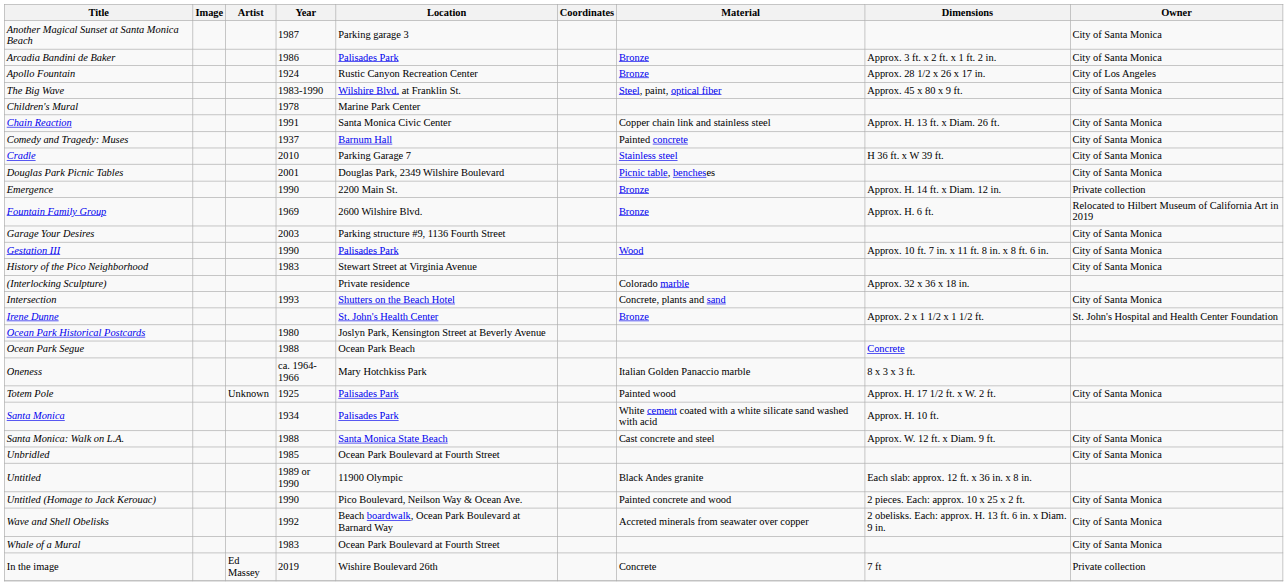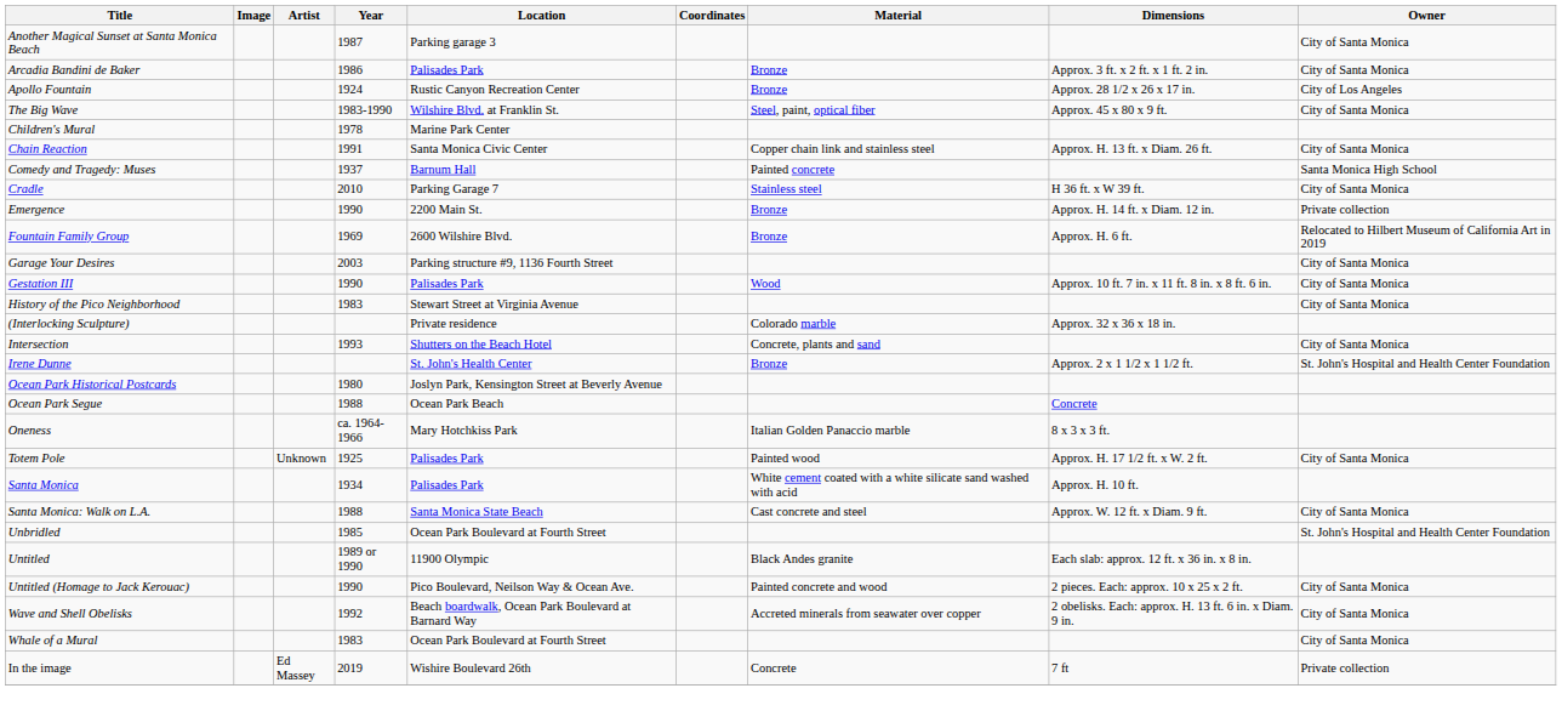 <table class="wikitable sortable">
 <tr>
 <th>Title</th>
 <th>Image</th>
 <th>Artist</th>
 <th>Year</th>
 <th>Location</th>
 <th>Coordinates</th>
 <th>Material</th>
 <th>Dimensions</th>
 <th>Owner</th>
 </tr>
 <tr>
 <td><em>Another Magical Sunset at Santa Monica Beach</em></td>
 <td></td>
 <td></td>
 <td>1987</td>
 <td>Parking garage 3</td>
 <td></td>
 <td></td>
 <td></td>
 <td>City of Santa Monica</td>
 </tr>
 <tr>
 <td><em>Arcadia Bandini de Baker</em></td>
 <td></td>
 <td></td>
 <td>1986</td>
 <td><a href='#'>Palisades Park</a></td>
 <td></td>
 <td><a href='#'>Bronze</a></td>
 <td>Approx. 3 ft. x 2 ft. x 1 ft. 2 in.</td>
 <td>City of Santa Monica</td>
 </tr>
 <tr>
 <td><em>Apollo Fountain</em></td>
 <td></td>
 <td></td>
 <td>1924</td>
 <td>Rustic Canyon Recreation Center</td>
 <td></td>
 <td><a href='#'>Bronze</a></td>
 <td>Approx. 28 1/2 x 26 x 17 in.</td>
 <td>City of Los Angeles</td>
 </tr>
 <tr>
 <td><em>The Big Wave</em></td>
 <td></td>
 <td></td>
 <td>1983-1990</td>
 <td><a href='#'>Wilshire Blvd.</a> at Franklin St.</td>
 <td></td>
 <td><a href='#'>Steel</a>, paint, <a href='#'>optical fiber</a></td>
 <td>Approx. 45 x 80 x 9 ft.</td>
 <td>City of Santa Monica</td>
 </tr>
 <tr>
 <td><em>Children's Mural</em></td>
 <td></td>
 <td></td>
 <td>1978</td>
 <td>Marine Park Center</td>
 <td></td>
 <td></td>
 <td></td>
 <td></td>
 </tr>
 <tr>
 <td><em><a href='#'>Chain Reaction</a></em></td>
 <td></td>
 <td></td>
 <td>1991</td>
 <td>Santa Monica Civic Center</td>
 <td></td>
 <td>Copper chain link and stainless steel</td>
 <td>Approx. H. 13 ft. x Diam. 26 ft.</td>
 <td>City of Santa Monica</td>
 </tr>
 <tr>
 <td><em>Comedy and Tragedy: Muses</em></td>
 <td></td>
 <td></td>
 <td>1937</td>
 <td><a href='#'>Barnum Hall</a></td>
 <td></td>
 <td>Painted <a href='#'>concrete</a></td>
 <td></td>
-<td>City of Santa Monica</td>
+<td>Santa Monica High School</td>
 </tr>
 <tr>
 <td><em><a href='#'>Cradle</a></em></td>
 <td></td>
 <td></td>
 <td>2010</td>
 <td>Parking Garage 7</td>
 <td></td>
 <td><a href='#'>Stainless steel</a></td>
 <td>H 36 ft. x W 39 ft.</td>
-<td>City of Santa Monica</td>
-</tr>
-<tr>
-<td><em>Douglas Park Picnic Tables</em></td>
-<td></td>
-<td></td>
-<td>2001</td>
-<td>Douglas Park, 2349 Wilshire Boulevard</td>
-<td></td>
-<td><a href='#'>Picnic table</a>, <a href='#'>benches</a>es</td>
-<td></td>
 <td>City of Santa Monica</td>
 </tr>
 <tr>
 <td><em>Emergence</em></td>
 <td></td>
 <td></td>
 <td>1990</td>
 <td>2200 Main St.</td>
 <td></td>
 <td><a href='#'>Bronze</a></td>
 <td>Approx. H. 14 ft. x Diam. 12 in.</td>
 <td>Private collection</td>
 </tr>
 <tr>
 <td><em><a href='#'>Fountain Family Group</a></em></td>
 <td></td>
 <td></td>
 <td>1969</td>
 <td>2600 Wilshire Blvd.</td>
 <td></td>
 <td><a href='#'>Bronze</a></td>
 <td>Approx. H. 6 ft.</td>
 <td>Relocated to Hilbert Museum of California Art in 2019</td>
 </tr>
 <tr>
 <td><em>Garage Your Desires</em></td>
 <td></td>
 <td></td>
 <td>2003</td>
 <td>Parking structure #9, 1136 Fourth Street</td>
 <td></td>
 <td></td>
 <td></td>
 <td>City of Santa Monica</td>
 </tr>
 <tr>
 <td><em><a href='#'>Gestation III</a></em></td>
 <td></td>
 <td></td>
 <td>1990</td>
 <td><a href='#'>Palisades Park</a></td>
 <td></td>
 <td><a href='#'>Wood</a></td>
 <td>Approx. 10 ft. 7 in. x 11 ft. 8 in. x 8 ft. 6 in.</td>
 <td>City of Santa Monica</td>
 </tr>
 <tr>
 <td><em>History of the Pico Neighborhood</em></td>
 <td></td>
 <td></td>
 <td>1983</td>
 <td>Stewart Street at Virginia Avenue</td>
 <td></td>
 <td></td>
 <td></td>
 <td>City of Santa Monica</td>
 </tr>
 <tr>
 <td><em>(Interlocking Sculpture)</em></td>
 <td></td>
 <td></td>
 <td></td>
 <td>Private residence</td>
 <td></td>
 <td>Colorado <a href='#'>marble</a></td>
 <td>Approx. 32 x 36 x 18 in.</td>
 <td></td>
 </tr>
 <tr>
 <td><em>Intersection</em></td>
 <td></td>
 <td></td>
 <td>1993</td>
 <td><a href='#'>Shutters on the Beach Hotel</a></td>
 <td></td>
 <td>Concrete, plants and <a href='#'>sand</a></td>
 <td></td>
 <td>City of Santa Monica</td>
 </tr>
 <tr>
 <td><em><a href='#'>Irene Dunne</a></em></td>
 <td></td>
 <td></td>
 <td></td>
 <td><a href='#'>St. John's Health Center</a></td>
 <td></td>
 <td><a href='#'>Bronze</a></td>
 <td>Approx. 2 x 1 1/2 x 1 1/2 ft.</td>
 <td>St. John's Hospital and Health Center Foundation</td>
 </tr>
 <tr>
 <td><em><a href='#'>Ocean Park Historical Postcards</a></em></td>
 <td></td>
 <td></td>
 <td>1980</td>
 <td>Joslyn Park, Kensington Street at Beverly Avenue</td>
 <td></td>
 <td></td>
 <td></td>
 <td></td>
 </tr>
 <tr>
 <td><em>Ocean Park Segue</em></td>
 <td></td>
 <td></td>
 <td>1988</td>
 <td>Ocean Park Beach</td>
 <td></td>
 <td></td>
 <td><a href='#'>Concrete</a></td>
 <td></td>
 </tr>
 <tr>
 <td><em>Oneness</em></td>
 <td></td>
 <td></td>
 <td>ca. 1964-1966</td>
 <td>Mary Hotchkiss Park</td>
 <td></td>
 <td>Italian Golden Panaccio marble</td>
 <td>8 x 3 x 3 ft.</td>
 <td></td>
 </tr>
 <tr>
 <td><em>Totem Pole</em></td>
 <td></td>
 <td>Unknown</td>
 <td>1925</td>
 <td><a href='#'>Palisades Park</a></td>
 <td></td>
 <td>Painted wood</td>
 <td>Approx. H. 17 1/2 ft. x W. 2 ft.</td>
 <td>City of Santa Monica</td>
 </tr>
 <tr>
 <td><em><a href='#'>Santa Monica</a></em></td>
 <td></td>
 <td></td>
 <td>1934</td>
 <td><a href='#'>Palisades Park</a></td>
 <td></td>
 <td>White <a href='#'>cement</a> coated with a white silicate sand washed with acid</td>
 <td>Approx. H. 10 ft.</td>
 <td></td>
 </tr>
 <tr>
 <td><em>Santa Monica: Walk on L.A.</em></td>
 <td></td>
 <td></td>
 <td>1988</td>
 <td><a href='#'>Santa Monica State Beach</a></td>
 <td></td>
 <td>Cast concrete and steel</td>
 <td>Approx. W. 12 ft. x Diam. 9 ft.</td>
 <td>City of Santa Monica</td>
 </tr>
 <tr>
 <td><em>Unbridled</em></td>
 <td></td>
 <td></td>
 <td>1985</td>
 <td>Ocean Park Boulevard at Fourth Street</td>
 <td></td>
 <td></td>
 <td></td>
-<td>City of Santa Monica</td>
+<td>St. John's Hospital and Health Center Foundation</td>
 </tr>
 <tr>
 <td><em>Untitled</em></td>
 <td></td>
 <td></td>
 <td>1989 or 1990</td>
 <td>11900 Olympic</td>
 <td></td>
 <td>Black Andes granite</td>
 <td>Each slab: approx. 12 ft. x 36 in. x 8 in.</td>
 <td></td>
 </tr>
 <tr>
 <td><em>Untitled (Homage to Jack Kerouac)</em></td>
 <td></td>
 <td></td>
 <td>1990</td>
 <td>Pico Boulevard, Neilson Way & Ocean Ave.</td>
 <td></td>
 <td>Painted concrete and wood</td>
 <td>2 pieces. Each: approx. 10 x 25 x 2 ft.</td>
 <td>City of Santa Monica</td>
 </tr>
 <tr>
 <td><em>Wave and Shell Obelisks</em></td>
 <td></td>
 <td></td>
 <td>1992</td>
 <td>Beach <a href='#'>boardwalk</a>, Ocean Park Boulevard at Barnard Way</td>
 <td></td>
 <td>Accreted minerals from seawater over copper</td>
 <td>2 obelisks. Each: approx. H. 13 ft. 6 in. x Diam. 9 in.</td>
 <td>City of Santa Monica</td>
 </tr>
 <tr>
 <td><em>Whale of a Mural</em></td>
 <td></td>
 <td></td>
 <td>1983</td>
 <td>Ocean Park Boulevard at Fourth Street</td>
 <td></td>
 <td></td>
 <td></td>
 <td>City of Santa Monica</td>
 </tr>
 <tr>
 <td>In the image</td>
 <td></td>
 <td>Ed Massey</td>
 <td>2019</td>
 <td>Wishire Boulevard 26th</td>
 <td></td>
 <td>Concrete</td>
 <td>7 ft</td>
 <td>Private collection</td>
 </tr>
 <tr>
 </tr>
 </table>
